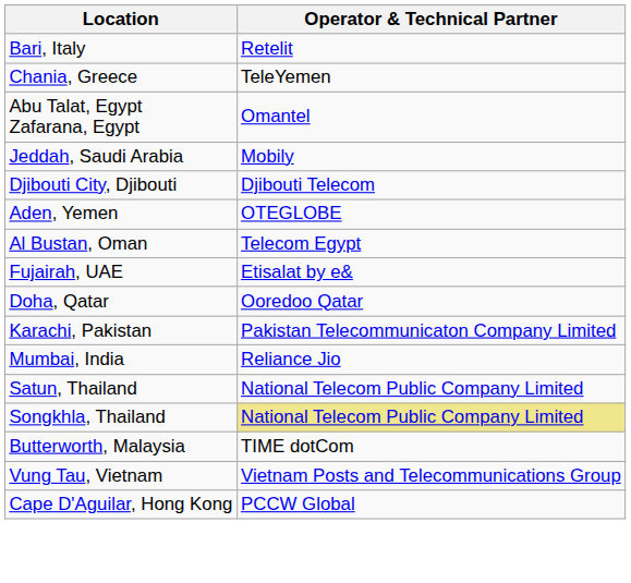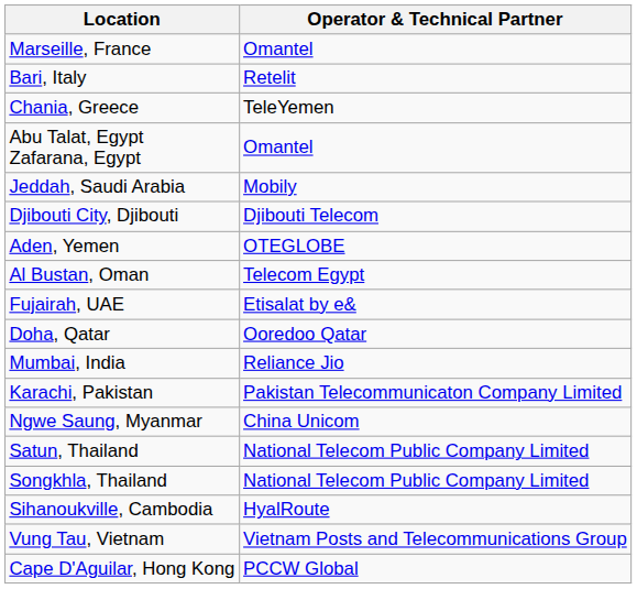 <table class="wikitable">
 <tr>
 <th>Location</th>
 <th>Operator & Technical Partner</th>
+</tr>
+<tr>
+<td><a href='#'>Marseille</a>, France</td>
+<td><a href='#'>Omantel</a></td>
 </tr>
 <tr>
 <td><a href='#'>Bari</a>, Italy</td>
 <td><a href='#'>Retelit</a></td>
 </tr>
 <tr>
 <td><a href='#'>Chania</a>, Greece</td>
 <td>TeleYemen</td>
 </tr>
 <tr>
 <td>Abu Talat, Egypt<br>Zafarana, Egypt</td>
 <td><a href='#'>Omantel</a></td>
 </tr>
 <tr>
 <td><a href='#'>Jeddah</a>, Saudi Arabia</td>
 <td><a href='#'>Mobily</a></td>
 </tr>
 <tr>
 <td><a href='#'>Djibouti City</a>, Djibouti</td>
 <td><a href='#'>Djibouti Telecom</a></td>
 </tr>
 <tr>
 <td><a href='#'>Aden</a>, Yemen</td>
 <td><a href='#'>OTEGLOBE</a></td>
 </tr>
 <tr>
 <td><a href='#'>Al Bustan</a>, Oman</td>
 <td><a href='#'>Telecom Egypt</a></td>
 </tr>
 <tr>
 <td><a href='#'>Fujairah</a>, UAE</td>
 <td><a href='#'>Etisalat by e&</a></td>
 </tr>
 <tr>
 <td><a href='#'>Doha</a>, Qatar</td>
 <td><a href='#'>Ooredoo Qatar</a></td>
 </tr>
 <tr>
+<td><a href='#'>Mumbai</a>, India</td>
+<td><a href='#'>Reliance Jio</a></td>
+</tr>
+<tr>
 <td><a href='#'>Karachi</a>, Pakistan</td>
 <td><a href='#'>Pakistan Telecommunicaton Company Limited</a></td>
 </tr>
 <tr>
-<td><a href='#'>Mumbai</a>, India</td>
-<td><a href='#'>Reliance Jio</a></td>
+<td><a href='#'>Ngwe Saung</a>, Myanmar</td>
+<td><a href='#'>China Unicom</a></td>
 </tr>
 <tr>
 <td><a href='#'>Satun</a>, Thailand</td>
 <td><a href='#'>National Telecom Public Company Limited</a></td>
 </tr>
 <tr>
 <td><a href='#'>Songkhla</a>, Thailand</td>
-<td style="background: khaki;"><a href='#'>National Telecom Public Company Limited</a></td>
+<td><a href='#'>National Telecom Public Company Limited</a></td>
 </tr>
 <tr>
-<td><a href='#'>Butterworth</a>, Malaysia</td>
-<td>TIME dotCom</td>
+<td><a href='#'>Sihanoukville</a>, Cambodia</td>
+<td><a href='#'>HyalRoute</a></td>
 </tr>
 <tr>
 <td><a href='#'>Vung Tau</a>, Vietnam</td>
 <td><a href='#'>Vietnam Posts and Telecommunications Group</a></td>
 </tr>
 <tr>
 <td><a href='#'>Cape D'Aguilar</a>, Hong Kong</td>
 <td><a href='#'>PCCW Global</a></td>
 </tr>
 </table>
